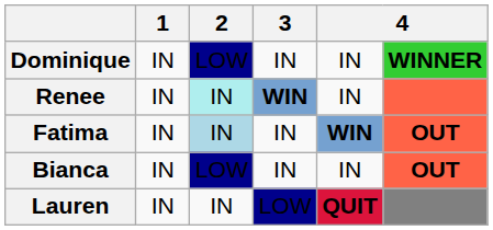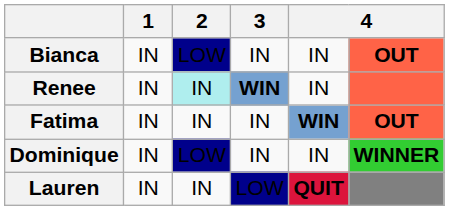 <table class="wikitable" style="text-align:center">
 <tr>
 <th></th>
 <th width="30">1</th>
 <th width="30">2</th>
 <th>3</th>
 <th colspan=2>4</th>
 </tr>
 <tr>
-<th>Dominique</th>
+<th>Bianca</th>
 <td>IN</td>
 <td style="background:darkblue;"><span>LOW</span></td>
 <td>IN</td>
 <td>IN</td>
-<td style="background:limegreen;"><strong>WINNER</strong></td>
+<td style="background:tomato;"><strong>OUT</strong></td>
 </tr>
 <tr>
 <th>Renee</th>
 <td>IN</td>
 <td style="background: paleturquoise;">IN</td>
 <td style="background:#75A1D0;"><strong>WIN</strong></td>
 <td>IN</td>
 <td style="background:tomato;"></td>
 </tr>
 <tr>
 <th>Fatima</th>
 <td>IN</td>
-<td style="background: lightblue;">IN</td>
+<td>IN</td>
 <td>IN</td>
 <td style="background:#75A1D0;"><strong>WIN</strong></td>
 <td style="background:tomato;"><strong>OUT</strong></td>
 </tr>
 <tr>
-<th>Bianca</th>
+<th>Dominique</th>
 <td>IN</td>
 <td style="background:darkblue;"><span>LOW</span></td>
 <td>IN</td>
 <td>IN</td>
-<td style="background:tomato;"><strong>OUT</strong></td>
+<td style="background:limegreen;"><strong>WINNER</strong></td>
 </tr>
 <tr>
 <th>Lauren</th>
 <td>IN</td>
 <td>IN</td>
 <td style="background:darkblue;"><span>LOW</span></td>
 <td style="background:crimson;"><span><strong>QUIT</strong></span></td>
 <td style="background:gray;" colspan="1"></td>
 </tr>
 </table>
